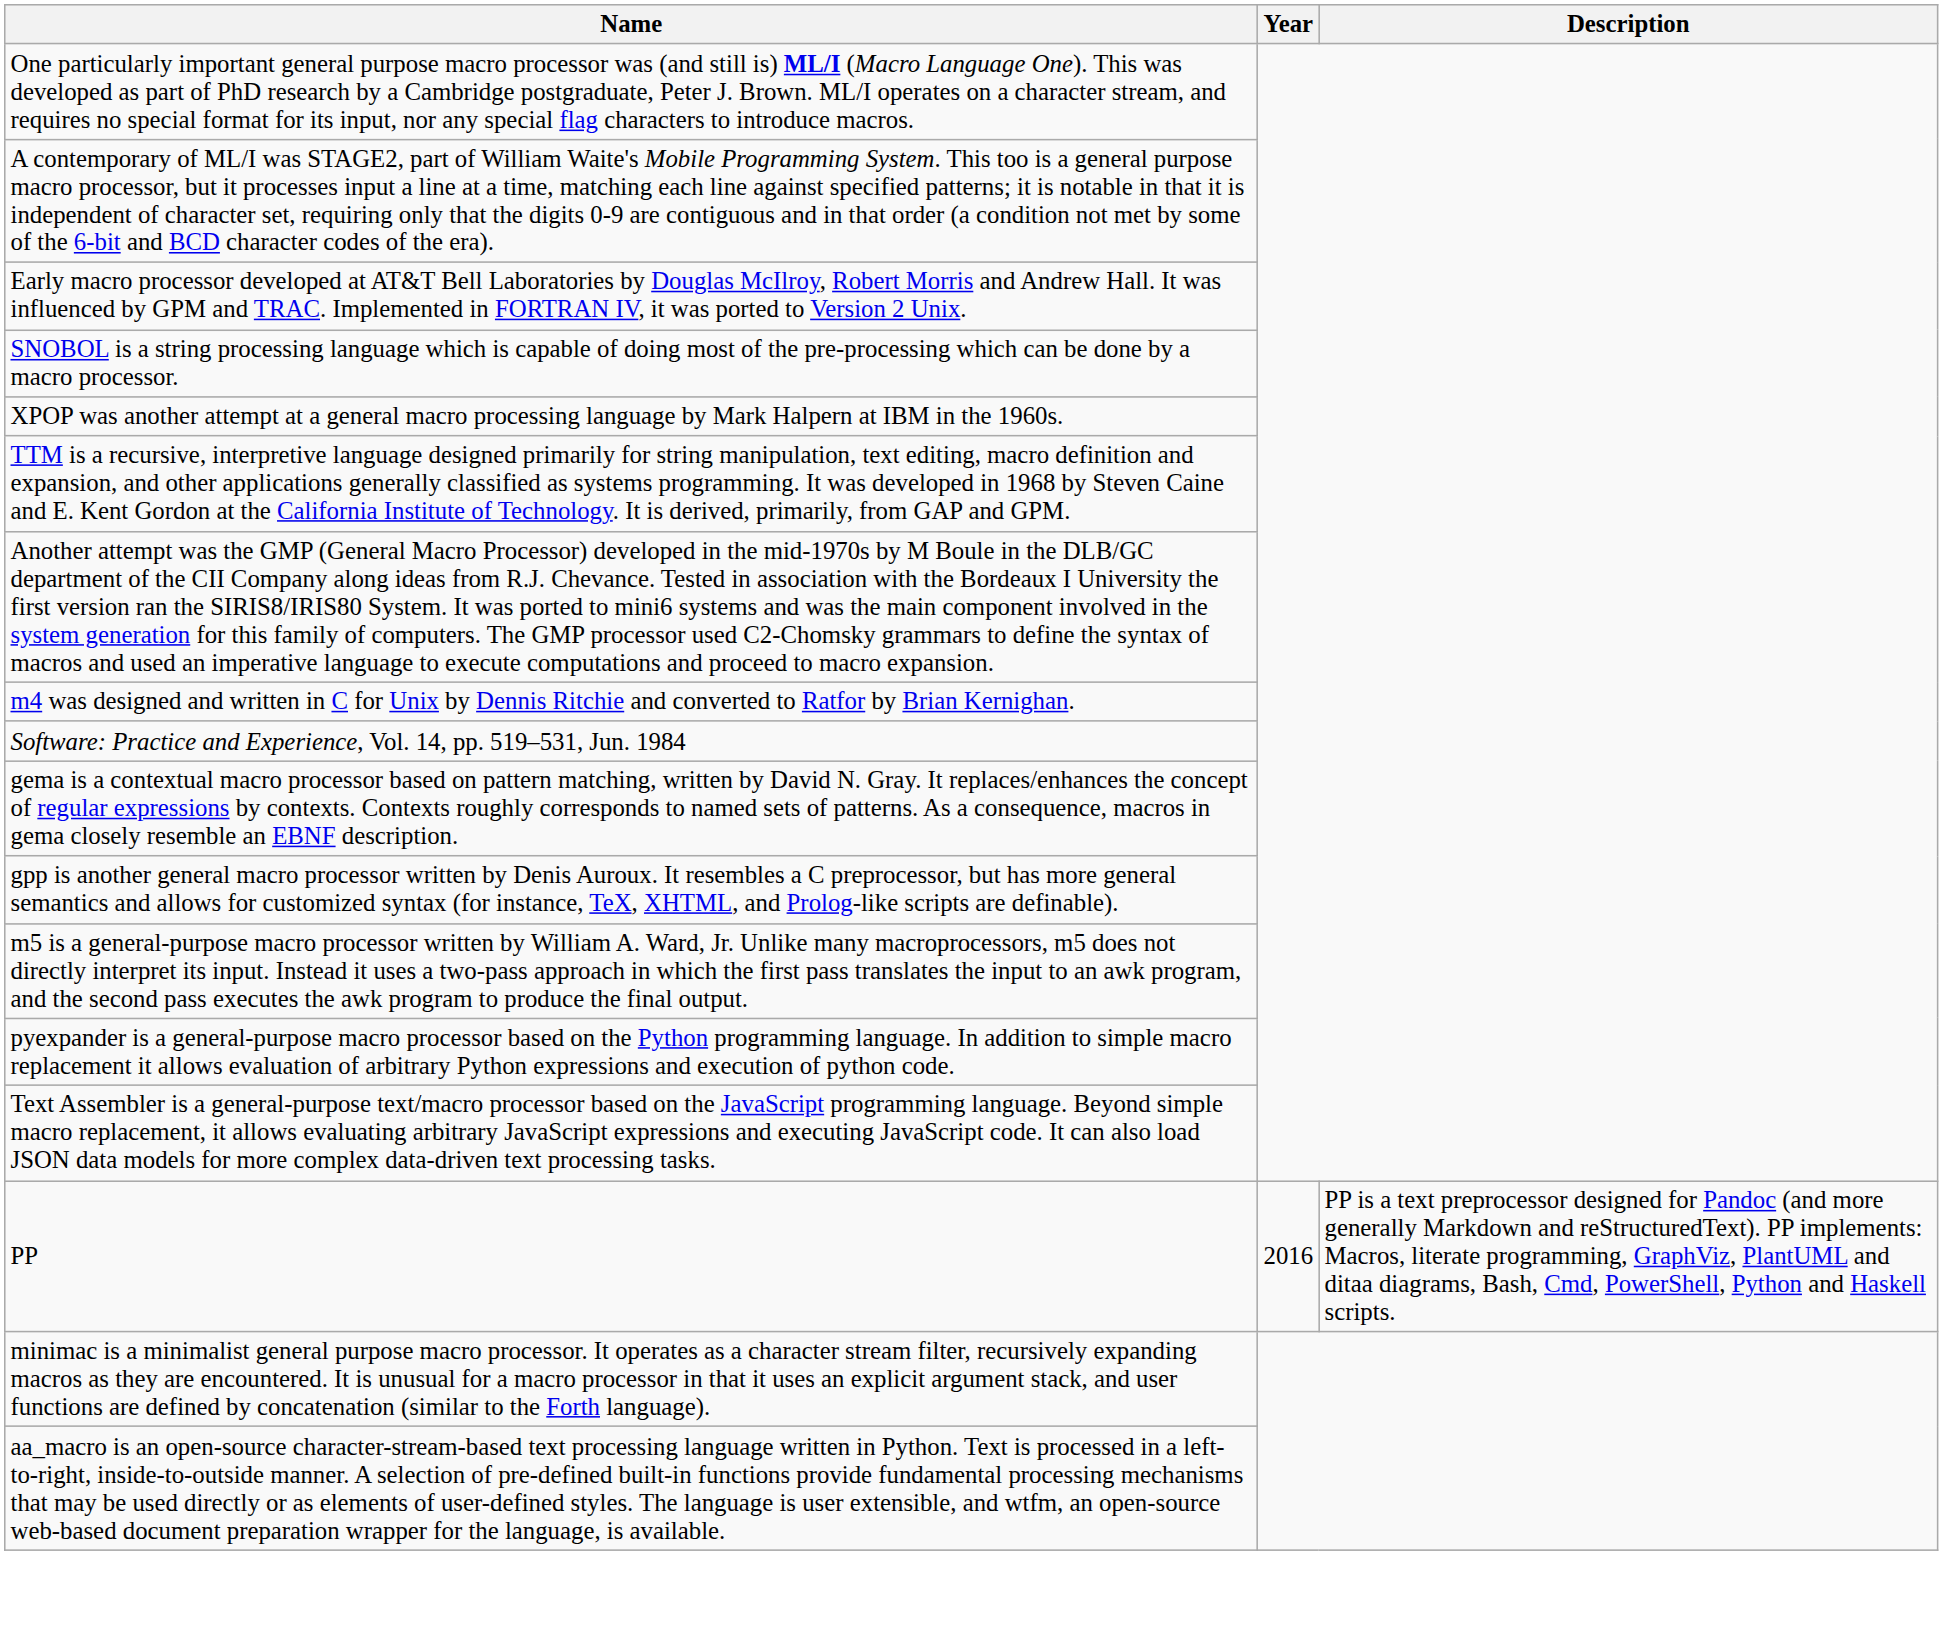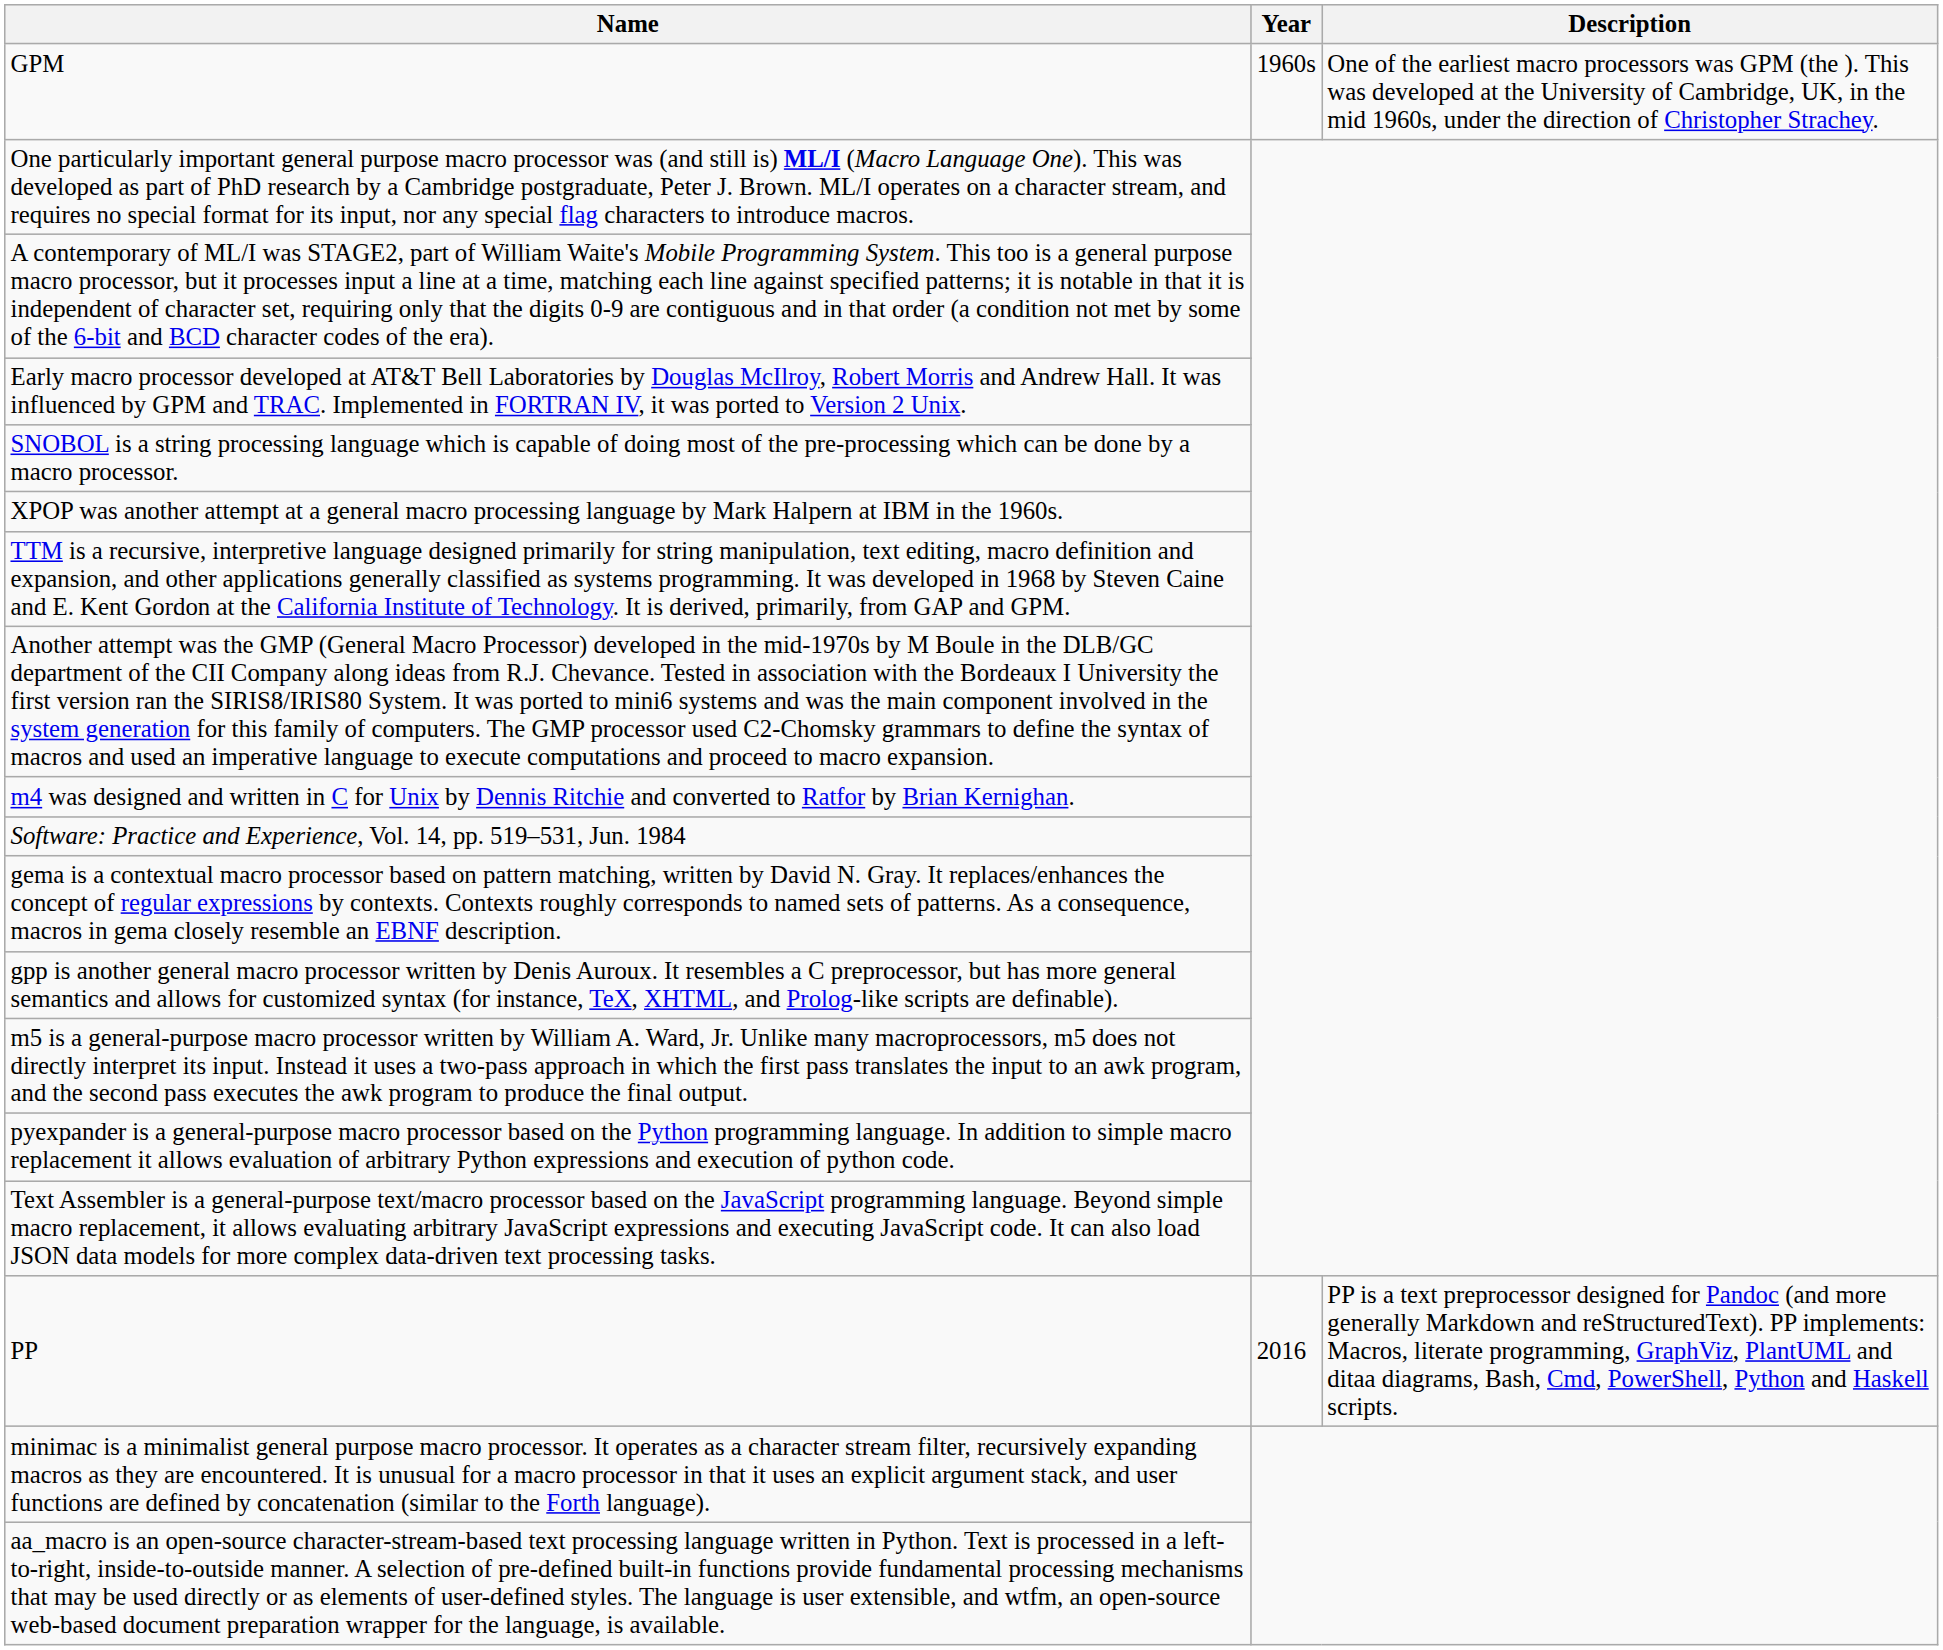 <table class="wikitable sortable" border="1">
 <tr>
 <th>Name</th>
 <th>Year</th>
 <th>Description</th>
+</tr>
+<tr style="vertical-align:top;">
+<td>GPM</td>
+<td>1960s</td>
+<td>One of the earliest macro processors was GPM (the <em></em>). This was developed at the University of Cambridge, UK, in the mid 1960s, under the direction of <a href='#'>Christopher Strachey</a>.</td>
 </tr>
 <tr style="vertical-align:top;">
 <td>One particularly important general purpose macro processor was (and still is) <strong><a href='#'>ML/I</a></strong> (<em>Macro Language One</em>). This was developed as part of PhD research by a Cambridge postgraduate, Peter J. Brown. ML/I operates on a character stream, and requires no special format for its input, nor any special <a href='#'>flag</a> characters to introduce macros.</td>
 </tr>
 <tr style="vertical-align:top;">
 <td>A contemporary of ML/I was STAGE2, part of William Waite's <em>Mobile Programming System</em>. This too is a general purpose macro processor, but it processes input a line at a time, matching each line against specified patterns; it is notable in that it is independent of character set, requiring only that the digits 0-9 are contiguous and in that order (a condition not met by some of the <a href='#'>6-bit</a> and <a href='#'>BCD</a> character codes of the era).</td>
 </tr>
 <tr style="vertical-align:top;">
 <td>Early macro processor developed at AT&T Bell Laboratories by <a href='#'>Douglas McIlroy</a>, <a href='#'>Robert Morris</a> and Andrew Hall. It was influenced by GPM and <a href='#'>TRAC</a>. Implemented in <a href='#'>FORTRAN IV</a>, it was ported to <a href='#'>Version 2 Unix</a>.</td>
 </tr>
 <tr style="vertical-align:top;">
 <td><a href='#'>SNOBOL</a> is a string processing language which is capable of doing most of the pre-processing which can be done by a macro processor.</td>
 </tr>
 <tr style="vertical-align:top;">
 <td>XPOP was another attempt at a general macro processing language by Mark Halpern at IBM in the 1960s.</td>
 </tr>
 <tr style="vertical-align:top;">
 <td><a href='#'>TTM</a> is a recursive, interpretive language designed primarily for string manipulation, text editing, macro definition and expansion, and other applications generally classified as systems programming.  It was developed in 1968 by Steven Caine and E. Kent Gordon at the <a href='#'>California Institute of Technology</a>. It is derived, primarily, from GAP and GPM.</td>
 </tr>
 <tr style="vertical-align:top;">
 <td>Another attempt was the GMP (General Macro Processor) developed in the mid-1970s by M Boule in the DLB/GC department of the CII Company along ideas from R.J. Chevance. Tested in association with the Bordeaux I University the first version ran the SIRIS8/IRIS80 System. It was ported to mini6 systems and was the main component involved in the <a href='#'>system generation</a> for this family of computers. The GMP processor used C2-Chomsky grammars to define the syntax of macros and used an imperative language to execute computations and proceed to macro expansion.</td>
 </tr>
 <tr style="vertical-align:top;">
 <td><a href='#'>m4</a> was designed and written in <a href='#'>C</a> for <a href='#'>Unix</a> by <a href='#'>Dennis Ritchie</a> and converted to <a href='#'>Ratfor</a> by <a href='#'>Brian Kernighan</a>.</td>
 </tr>
 <tr style="vertical-align:top;">
 <td><em>Software: Practice and Experience</em>, Vol. 14, pp. 519–531, Jun. 1984</td>
 </tr>
 <tr style="vertical-align:top;">
 <td>gema is a contextual macro processor based on pattern matching, written by David N. Gray. It replaces/enhances the concept of <a href='#'>regular expressions</a> by contexts. Contexts roughly corresponds to named sets of patterns. As a consequence, macros in gema closely resemble an <a href='#'>EBNF</a> description.</td>
 </tr>
 <tr style="vertical-align:top;">
 <td>gpp is another general macro processor written by Denis Auroux. It resembles a C preprocessor, but has more general semantics and allows for customized syntax (for instance, <a href='#'>TeX</a>, <a href='#'>XHTML</a>, and <a href='#'>Prolog</a>-like scripts are definable).</td>
 </tr>
 <tr style="vertical-align:top;">
 <td>m5 is a general-purpose macro processor written by William A. Ward, Jr. Unlike many macroprocessors, m5 does not directly interpret its input. Instead it uses a two-pass approach in which the first pass translates the input to an awk program, and the second pass executes the awk program to produce the final output.</td>
 </tr>
 <tr style="vertical-align:top;">
 <td>pyexpander is a general-purpose macro processor based on the <a href='#'>Python</a> programming language. In addition to simple macro replacement it allows evaluation of arbitrary Python expressions and execution of python code.</td>
 </tr>
 <tr style="vertical-align:top;">
 <td>Text Assembler is a general-purpose text/macro processor based on the <a href='#'>JavaScript</a> programming language. Beyond simple macro replacement, it allows evaluating arbitrary JavaScript expressions and executing JavaScript code. It can also load JSON data models for more complex data-driven text processing tasks.</td>
 </tr>
 <tr>
 <td>PP</td>
 <td>2016</td>
 <td>PP is a text preprocessor designed for <a href='#'>Pandoc</a> (and more generally Markdown and reStructuredText). PP implements: Macros, literate programming, <a href='#'>GraphViz</a>, <a href='#'>PlantUML</a> and ditaa diagrams, Bash, <a href='#'>Cmd</a>, <a href='#'>PowerShell</a>, <a href='#'>Python</a> and <a href='#'>Haskell</a> scripts.</td>
 </tr>
 <tr style="vertical-align:top;">
 <td>minimac is a minimalist general purpose macro processor. It operates as a character stream filter, recursively expanding macros as they are encountered. It is unusual for a macro processor in that it uses an explicit argument stack, and user functions are defined by concatenation (similar to the <a href='#'>Forth</a> language).</td>
 </tr>
 <tr style="vertical-align:top;">
 <td>aa_macro is an open-source character-stream-based text processing language written in Python. Text is processed in a left-to-right, inside-to-outside manner. A selection of pre-defined built-in functions provide fundamental processing mechanisms that may be used directly or as elements of user-defined styles. The language is user extensible, and wtfm, an open-source web-based document preparation wrapper for the language, is available.</td>
 </tr>
 </table>
